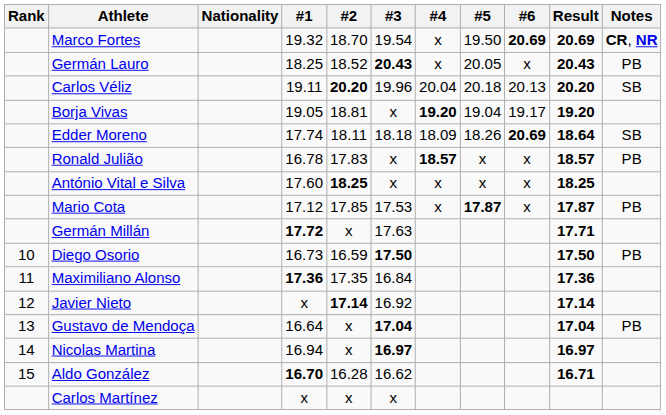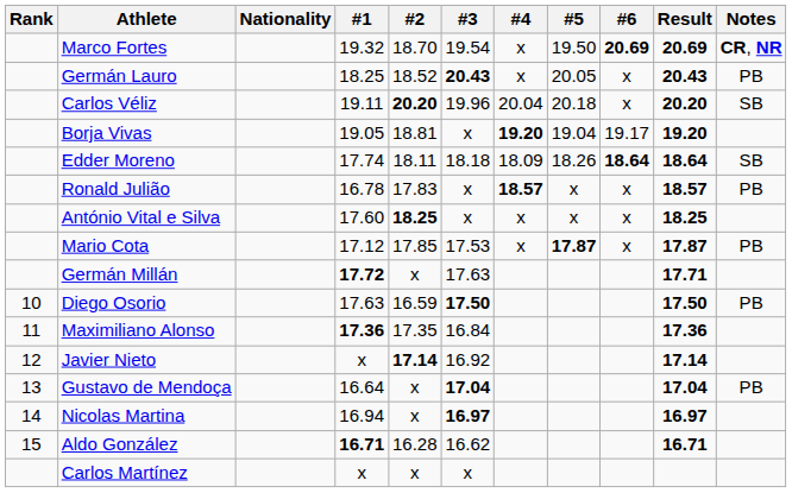 <table class="wikitable sortable" style="text-align:center">
 <tr>
 <th>Rank</th>
 <th>Athlete</th>
 <th>Nationality</th>
 <th>#1</th>
 <th>#2</th>
 <th>#3</th>
 <th>#4</th>
 <th>#5</th>
 <th>#6</th>
 <th>Result</th>
 <th>Notes</th>
 </tr>
 <tr>
 <td></td>
 <td align="left"><a href='#'>Marco Fortes</a></td>
 <td align=left></td>
 <td>19.32</td>
 <td>18.70</td>
 <td>19.54</td>
 <td>x</td>
 <td>19.50</td>
 <td><strong>20.69</strong></td>
 <td><strong>20.69</strong></td>
 <td><strong>CR</strong>, <strong><a href='#'>NR</a></strong></td>
 </tr>
 <tr>
 <td></td>
 <td align="left"><a href='#'>Germán Lauro</a></td>
 <td align=left></td>
 <td>18.25</td>
 <td>18.52</td>
 <td><strong>20.43</strong></td>
 <td>x</td>
 <td>20.05</td>
 <td>x</td>
 <td><strong>20.43</strong></td>
 <td>PB</td>
 </tr>
 <tr>
 <td></td>
 <td align="left"><a href='#'>Carlos Véliz</a></td>
 <td align=left></td>
 <td>19.11</td>
 <td><strong>20.20</strong></td>
 <td>19.96</td>
 <td>20.04</td>
 <td>20.18</td>
-<td>20.13</td>
+<td>x</td>
 <td><strong>20.20</strong></td>
 <td>SB</td>
 </tr>
 <tr>
 <td></td>
 <td align="left"><a href='#'>Borja Vivas</a></td>
 <td align=left></td>
 <td>19.05</td>
 <td>18.81</td>
 <td>x</td>
 <td><strong>19.20</strong></td>
 <td>19.04</td>
 <td>19.17</td>
 <td><strong>19.20</strong></td>
 <td></td>
 </tr>
 <tr>
 <td></td>
 <td align="left"><a href='#'>Edder Moreno</a></td>
 <td align=left></td>
 <td>17.74</td>
 <td>18.11</td>
 <td>18.18</td>
 <td>18.09</td>
 <td>18.26</td>
-<td><strong>20.69</strong></td>
+<td><strong>18.64</strong></td>
 <td><strong>18.64</strong></td>
 <td>SB</td>
 </tr>
 <tr>
 <td></td>
 <td align="left"><a href='#'>Ronald Julião</a></td>
 <td align=left></td>
 <td>16.78</td>
 <td>17.83</td>
 <td>x</td>
 <td><strong>18.57</strong></td>
 <td>x</td>
 <td>x</td>
 <td><strong>18.57</strong></td>
 <td>PB</td>
 </tr>
 <tr>
 <td></td>
 <td align="left"><a href='#'>António Vital e Silva</a></td>
 <td align=left></td>
 <td>17.60</td>
 <td><strong>18.25</strong></td>
 <td>x</td>
 <td>x</td>
 <td>x</td>
 <td>x</td>
 <td><strong>18.25</strong></td>
 <td></td>
 </tr>
 <tr>
 <td></td>
 <td align="left"><a href='#'>Mario Cota</a></td>
 <td align=left></td>
 <td>17.12</td>
 <td>17.85</td>
 <td>17.53</td>
 <td>x</td>
 <td><strong>17.87</strong></td>
 <td>x</td>
 <td><strong>17.87</strong></td>
 <td>PB</td>
 </tr>
 <tr>
 <td></td>
 <td align="left"><a href='#'>Germán Millán</a></td>
 <td align=left></td>
 <td><strong>17.72</strong></td>
 <td>x</td>
 <td>17.63</td>
 <td></td>
 <td></td>
 <td></td>
 <td><strong>17.71</strong></td>
 <td></td>
 </tr>
 <tr>
 <td>10</td>
 <td align="left"><a href='#'>Diego Osorio</a></td>
 <td align=left></td>
-<td>16.73</td>
+<td>17.63</td>
 <td>16.59</td>
 <td><strong>17.50</strong></td>
 <td></td>
 <td></td>
 <td></td>
 <td><strong>17.50</strong></td>
 <td>PB</td>
 </tr>
 <tr>
 <td>11</td>
 <td align="left"><a href='#'>Maximiliano Alonso</a></td>
 <td align=left></td>
 <td><strong>17.36</strong></td>
 <td>17.35</td>
 <td>16.84</td>
 <td></td>
 <td></td>
 <td></td>
 <td><strong>17.36</strong></td>
 <td></td>
 </tr>
 <tr>
 <td>12</td>
 <td align="left"><a href='#'>Javier Nieto</a></td>
 <td align=left></td>
 <td>x</td>
 <td><strong>17.14</strong></td>
 <td>16.92</td>
 <td></td>
 <td></td>
 <td></td>
 <td><strong>17.14</strong></td>
 <td></td>
 </tr>
 <tr>
 <td>13</td>
 <td align="left"><a href='#'>Gustavo de Mendoça</a></td>
 <td align=left></td>
 <td>16.64</td>
 <td>x</td>
 <td><strong>17.04</strong></td>
 <td></td>
 <td></td>
 <td></td>
 <td><strong>17.04</strong></td>
 <td>PB</td>
 </tr>
 <tr>
 <td>14</td>
 <td align="left"><a href='#'>Nicolas Martina</a></td>
 <td align=left></td>
 <td>16.94</td>
 <td>x</td>
 <td><strong>16.97</strong></td>
 <td></td>
 <td></td>
 <td></td>
 <td><strong>16.97</strong></td>
 <td></td>
 </tr>
 <tr>
 <td>15</td>
 <td align="left"><a href='#'>Aldo González</a></td>
 <td align=left></td>
-<td><strong>16.70</strong></td>
+<td><strong>16.71</strong></td>
 <td>16.28</td>
 <td>16.62</td>
 <td></td>
 <td></td>
 <td></td>
 <td><strong>16.71</strong></td>
 <td></td>
 </tr>
 <tr>
 <td></td>
 <td align="left"><a href='#'>Carlos Martínez</a></td>
 <td align=left></td>
 <td>x</td>
 <td>x</td>
 <td>x</td>
 <td></td>
 <td></td>
 <td></td>
 <td><strong></strong></td>
 <td></td>
 </tr>
 </table>
